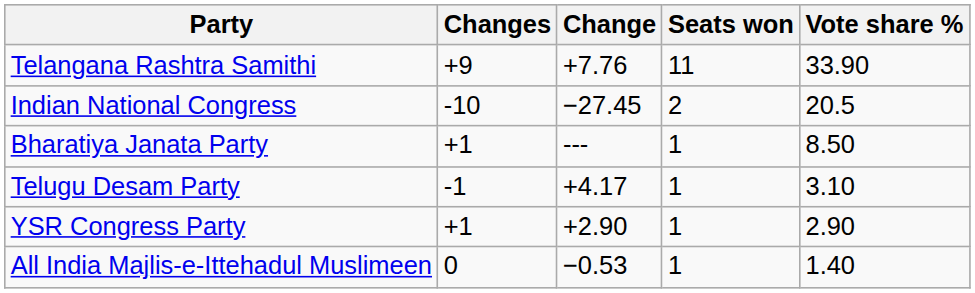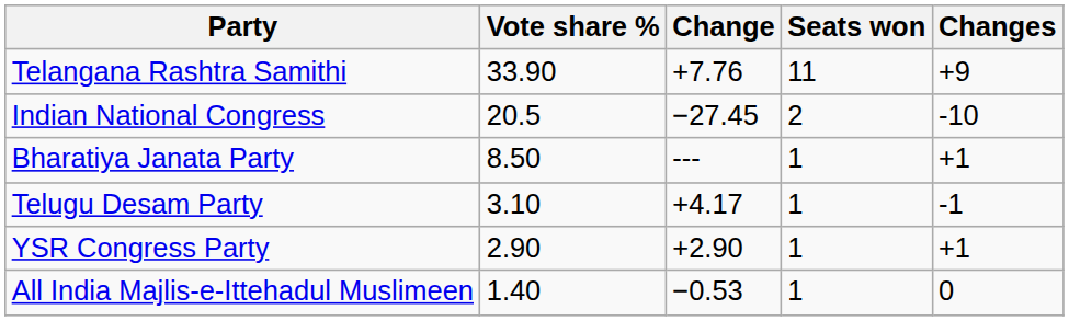 <table class="wikitable sortable">
 <tr>
 <th>Party</th>
-<th>Changes</th>
+<th>Vote share %</th>
 <th>Change</th>
 <th>Seats won</th>
-<th>Vote share %</th>
+<th>Changes</th>
 </tr>
 <tr>
 <td><a href='#'>Telangana Rashtra Samithi</a></td>
-<td>+9</td>
+<td>33.90</td>
 <td>+7.76</td>
 <td>11</td>
-<td>33.90</td>
+<td>+9</td>
 </tr>
 <tr>
 <td><a href='#'>Indian National Congress</a></td>
-<td>-10</td>
+<td>20.5</td>
 <td>−27.45</td>
 <td>2</td>
-<td>20.5</td>
+<td>-10</td>
 </tr>
 <tr>
 <td><a href='#'>Bharatiya Janata Party</a></td>
-<td>+1</td>
+<td>8.50</td>
 <td>---</td>
 <td>1</td>
-<td>8.50</td>
+<td>+1</td>
 </tr>
 <tr>
 <td><a href='#'>Telugu Desam Party</a></td>
-<td>-1</td>
+<td>3.10</td>
 <td>+4.17</td>
 <td>1</td>
-<td>3.10</td>
+<td>-1</td>
 </tr>
 <tr>
 <td><a href='#'>YSR Congress Party</a></td>
-<td>+1</td>
+<td>2.90</td>
 <td>+2.90</td>
 <td>1</td>
-<td>2.90</td>
+<td>+1</td>
 </tr>
 <tr>
 <td><a href='#'>All India Majlis-e-Ittehadul Muslimeen</a></td>
-<td>0</td>
+<td>1.40</td>
 <td>−0.53</td>
 <td>1</td>
-<td>1.40</td>
+<td>0</td>
 </tr>
 </table>
